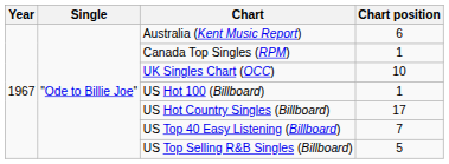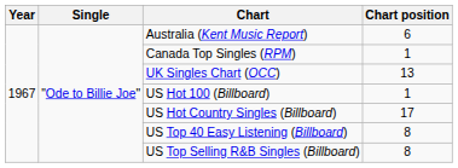 <table class="wikitable">
 <tr>
 <th style="text-align:center;">Year</th>
 <th style="text-align:center;">Single</th>
 <th style="text-align:center;">Chart</th>
 <th style="text-align:center;">Chart position</th>
 </tr>
 <tr>
 <td rowspan="7">1967</td>
 <td rowspan="7">"<a href='#'>Ode to Billie Joe</a>"</td>
 <td>Australia (<em><a href='#'>Kent Music Report</a></em>)</td>
 <td style="text-align:center;">6</td>
 </tr>
 <tr>
 <td>Canada Top Singles (<em><a href='#'>RPM</a></em>)</td>
 <td style="text-align:center;">1</td>
 </tr>
 <tr>
 <td><a href='#'>UK Singles Chart</a> (<em><a href='#'>OCC</a></em>)</td>
-<td style="text-align:center;">10</td>
+<td style="text-align:center;">13</td>
 </tr>
 <tr>
 <td>US <a href='#'>Hot 100</a> (<em>Billboard</em>)</td>
 <td style="text-align:center;">1</td>
 </tr>
 <tr>
 <td>US <a href='#'>Hot Country Singles</a> (<em>Billboard</em>)</td>
 <td style="text-align:center;">17</td>
 </tr>
 <tr>
 <td>US <a href='#'>Top 40 Easy Listening</a> (<em><a href='#'>Billboard</a></em>)</td>
-<td style="text-align:center;">7</td>
+<td style="text-align:center;">8</td>
 </tr>
 <tr>
 <td>US <a href='#'>Top Selling R&B Singles</a> (<em>Billboard</em>)</td>
-<td style="text-align:center;">5</td>
+<td style="text-align:center;">8</td>
 </tr>
 </table>
